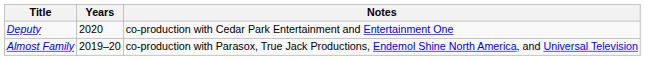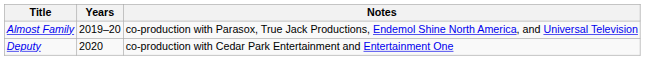 <table class="wikitable sortable">
 <tr>
 <th>Title</th>
 <th>Years</th>
 <th>Notes</th>
 </tr>
 <tr>
+<td><em><a href='#'>Almost Family</a></em></td>
+<td>2019–20</td>
+<td>co-production with Parasox, True Jack Productions, <a href='#'>Endemol Shine North America</a>, and <a href='#'>Universal Television</a></td>
+</tr>
+<tr>
 <td><em><a href='#'>Deputy</a></em></td>
 <td>2020</td>
 <td>co-production with Cedar Park Entertainment and <a href='#'>Entertainment One</a></td>
 </tr>
-<tr>
-<td><em><a href='#'>Almost Family</a></em></td>
-<td>2019–20</td>
-<td>co-production with Parasox, True Jack Productions, <a href='#'>Endemol Shine North America</a>, and <a href='#'>Universal Television</a></td>
-</tr>
 </table>
